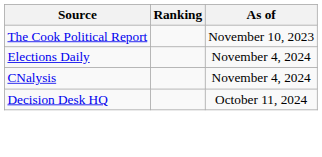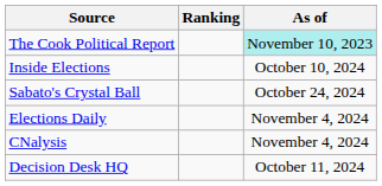 <table class="wikitable" style="text-align:center">
 <tr>
 <th>Source</th>
 <th>Ranking</th>
 <th>As of</th>
 </tr>
 <tr>
 <td align=left><a href='#'>The Cook Political Report</a></td>
 <td></td>
-<td>November 10, 2023</td>
+<td style="background: paleturquoise;">November 10, 2023</td>
+</tr>
+<tr>
+<td align=left><a href='#'>Inside Elections</a></td>
+<td></td>
+<td>October 10, 2024</td>
+</tr>
+<tr>
+<td align=left><a href='#'>Sabato's Crystal Ball</a></td>
+<td></td>
+<td>October 24, 2024</td>
 </tr>
 <tr>
 <td align=left><a href='#'>Elections Daily</a></td>
 <td></td>
 <td>November 4, 2024</td>
 </tr>
 <tr>
 <td align=left><a href='#'>CNalysis</a></td>
 <td></td>
 <td>November 4, 2024</td>
 </tr>
 <tr>
 <td align=left><a href='#'>Decision Desk HQ</a></td>
 <td></td>
 <td>October 11, 2024</td>
 </tr>
 </table>
